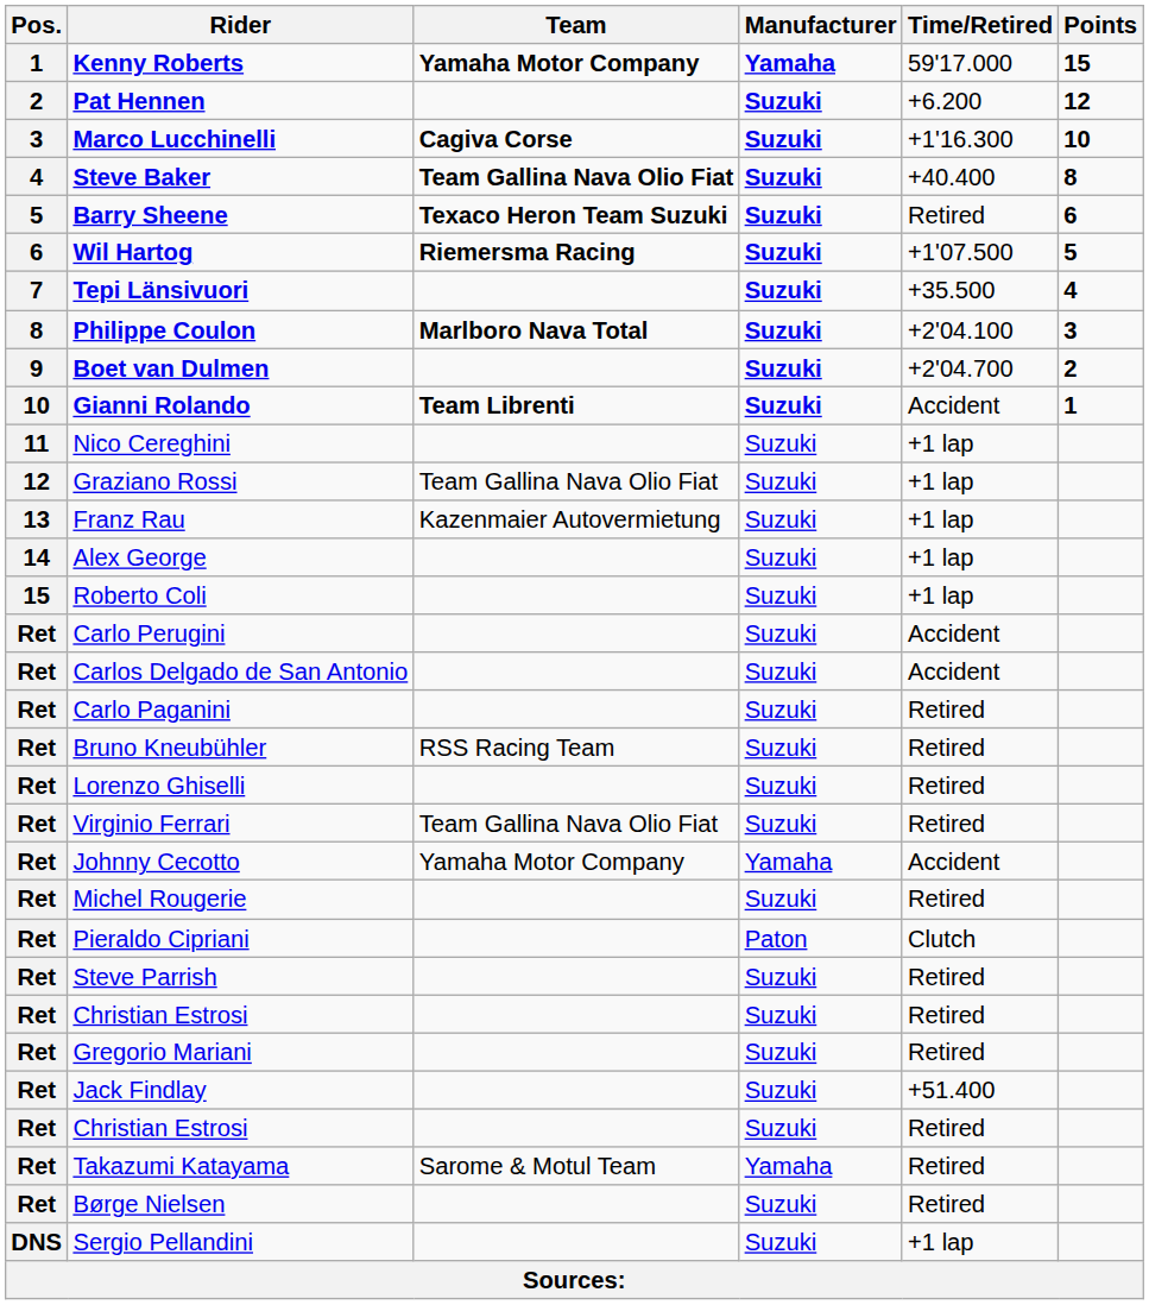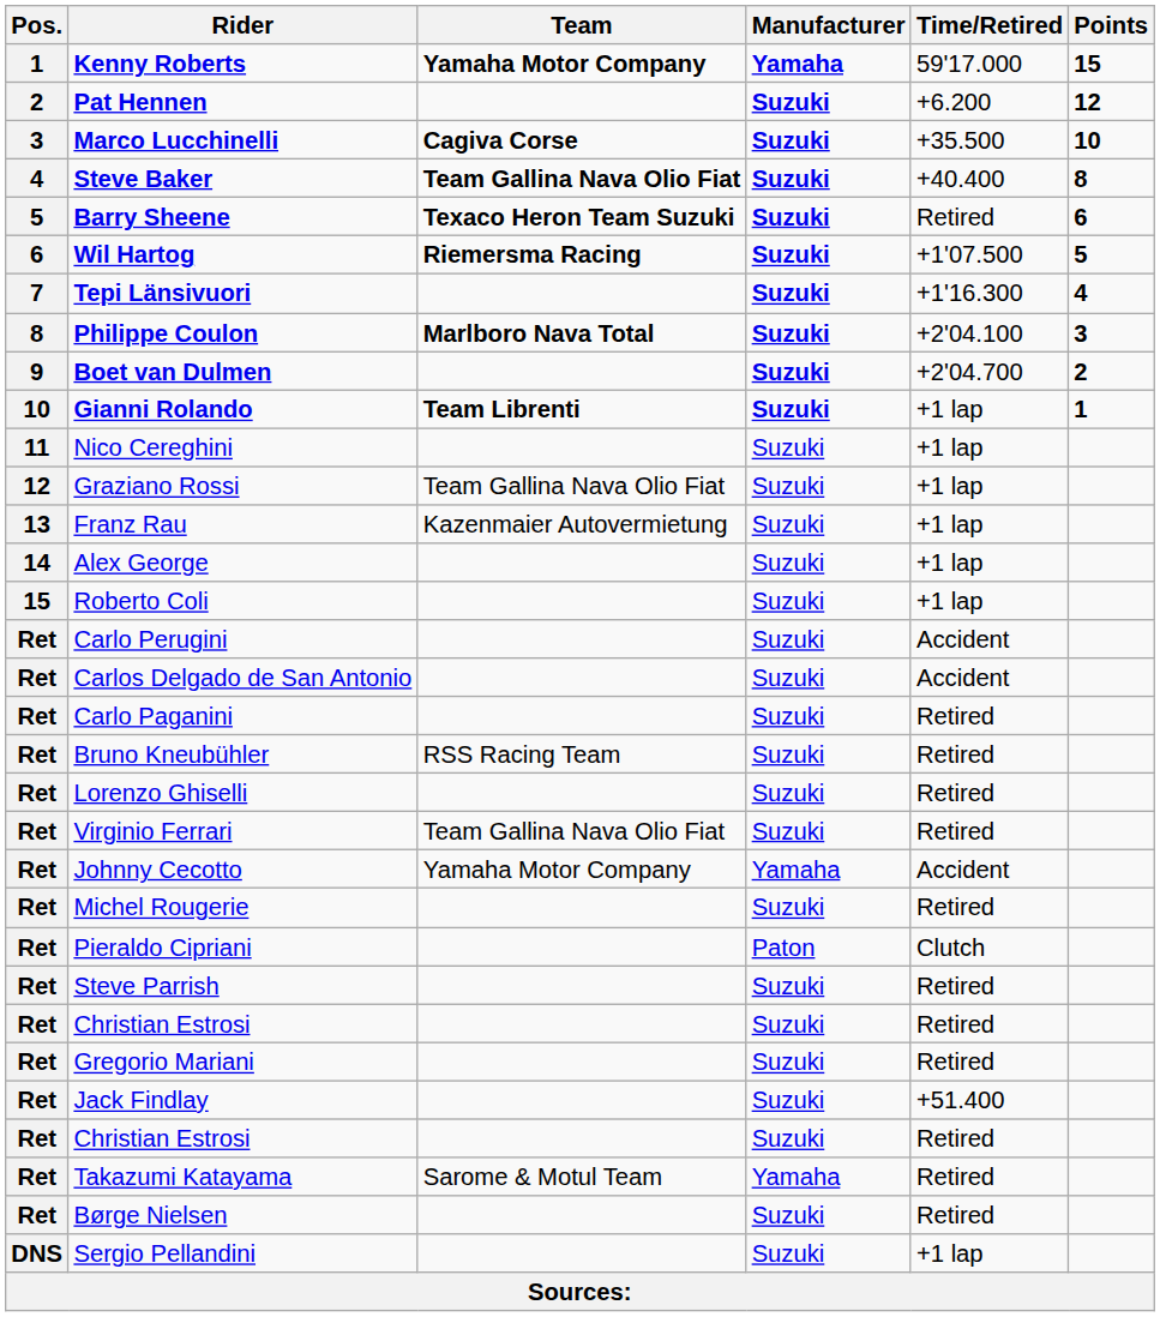 <table class="wikitable" style="font-size: 95%;">
 <tr>
 <th>Pos.</th>
 <th>Rider</th>
 <th>Team</th>
 <th>Manufacturer</th>
 <th>Time/Retired</th>
 <th>Points</th>
 </tr>
 <tr>
 <th>1</th>
 <td> <strong><a href='#'>Kenny Roberts</a></strong></td>
 <td><strong>Yamaha Motor Company</strong></td>
 <td><strong><a href='#'>Yamaha</a></strong></td>
 <td>59'17.000</td>
 <td><strong>15</strong></td>
 </tr>
 <tr>
 <th>2</th>
 <td> <strong><a href='#'>Pat Hennen</a></strong></td>
 <td></td>
 <td><strong><a href='#'>Suzuki</a></strong></td>
 <td>+6.200</td>
 <td><strong>12</strong></td>
 </tr>
 <tr>
 <th>3</th>
 <td> <strong><a href='#'>Marco Lucchinelli</a></strong></td>
 <td><strong>Cagiva Corse</strong></td>
 <td><strong><a href='#'>Suzuki</a></strong></td>
-<td>+1'16.300</td>
+<td>+35.500</td>
 <td><strong>10</strong></td>
 </tr>
 <tr>
 <th>4</th>
 <td> <strong><a href='#'>Steve Baker</a></strong></td>
 <td><strong>Team Gallina Nava Olio Fiat</strong></td>
 <td><strong><a href='#'>Suzuki</a></strong></td>
 <td>+40.400</td>
 <td><strong>8</strong></td>
 </tr>
 <tr>
 <th>5</th>
 <td> <strong><a href='#'>Barry Sheene</a></strong></td>
 <td><strong>Texaco Heron Team Suzuki</strong></td>
 <td><strong><a href='#'>Suzuki</a></strong></td>
 <td>Retired</td>
 <td><strong>6</strong></td>
 </tr>
 <tr>
 <th>6</th>
 <td> <strong><a href='#'>Wil Hartog</a></strong></td>
 <td><strong>Riemersma Racing</strong></td>
 <td><strong><a href='#'>Suzuki</a></strong></td>
 <td>+1'07.500</td>
 <td><strong>5</strong></td>
 </tr>
 <tr>
 <th>7</th>
 <td> <strong><a href='#'>Tepi Länsivuori</a></strong></td>
 <td></td>
 <td><strong><a href='#'>Suzuki</a></strong></td>
-<td>+35.500</td>
+<td>+1'16.300</td>
 <td><strong>4</strong></td>
 </tr>
 <tr>
 <th>8</th>
 <td> <strong><a href='#'>Philippe Coulon</a></strong></td>
 <td><strong>Marlboro Nava Total</strong></td>
 <td><strong><a href='#'>Suzuki</a></strong></td>
 <td>+2'04.100</td>
 <td><strong>3</strong></td>
 </tr>
 <tr>
 <th>9</th>
 <td> <strong><a href='#'>Boet van Dulmen</a></strong></td>
 <td></td>
 <td><strong><a href='#'>Suzuki</a></strong></td>
 <td>+2'04.700</td>
 <td><strong>2</strong></td>
 </tr>
 <tr>
 <th>10</th>
 <td> <strong><a href='#'>Gianni Rolando</a></strong></td>
 <td><strong>Team Librenti</strong></td>
 <td><strong><a href='#'>Suzuki</a></strong></td>
-<td>Accident</td>
+<td>+1 lap</td>
 <td><strong>1</strong></td>
 </tr>
 <tr>
 <th>11</th>
 <td> <a href='#'>Nico Cereghini</a></td>
 <td></td>
 <td><a href='#'>Suzuki</a></td>
 <td>+1 lap</td>
 <td></td>
 </tr>
 <tr>
 <th>12</th>
 <td> <a href='#'>Graziano Rossi</a></td>
 <td>Team Gallina Nava Olio Fiat</td>
 <td><a href='#'>Suzuki</a></td>
 <td>+1 lap</td>
 <td></td>
 </tr>
 <tr>
 <th>13</th>
 <td> <a href='#'>Franz Rau</a></td>
 <td>Kazenmaier Autovermietung</td>
 <td><a href='#'>Suzuki</a></td>
 <td>+1 lap</td>
 <td></td>
 </tr>
 <tr>
 <th>14</th>
 <td> <a href='#'>Alex George</a></td>
 <td></td>
 <td><a href='#'>Suzuki</a></td>
 <td>+1 lap</td>
 <td></td>
 </tr>
 <tr>
 <th>15</th>
 <td> <a href='#'>Roberto Coli</a></td>
 <td></td>
 <td><a href='#'>Suzuki</a></td>
 <td>+1 lap</td>
 <td></td>
 </tr>
 <tr>
 <th>Ret</th>
 <td> <a href='#'>Carlo Perugini</a></td>
 <td></td>
 <td><a href='#'>Suzuki</a></td>
 <td>Accident</td>
 <td></td>
 </tr>
 <tr>
 <th>Ret</th>
 <td> <a href='#'>Carlos Delgado de San Antonio</a></td>
 <td></td>
 <td><a href='#'>Suzuki</a></td>
 <td>Accident</td>
 <td></td>
 </tr>
 <tr>
 <th>Ret</th>
 <td> <a href='#'>Carlo Paganini</a></td>
 <td></td>
 <td><a href='#'>Suzuki</a></td>
 <td>Retired</td>
 <td></td>
 </tr>
 <tr>
 <th>Ret</th>
 <td> <a href='#'>Bruno Kneubühler</a></td>
 <td>RSS Racing Team</td>
 <td><a href='#'>Suzuki</a></td>
 <td>Retired</td>
 <td></td>
 </tr>
 <tr>
 <th>Ret</th>
 <td> <a href='#'>Lorenzo Ghiselli</a></td>
 <td></td>
 <td><a href='#'>Suzuki</a></td>
 <td>Retired</td>
 <td></td>
 </tr>
 <tr>
 <th>Ret</th>
 <td> <a href='#'>Virginio Ferrari</a></td>
 <td>Team Gallina Nava Olio Fiat</td>
 <td><a href='#'>Suzuki</a></td>
 <td>Retired</td>
 <td></td>
 </tr>
 <tr>
 <th>Ret</th>
 <td> <a href='#'>Johnny Cecotto</a></td>
 <td>Yamaha Motor Company</td>
 <td><a href='#'>Yamaha</a></td>
 <td>Accident</td>
 <td></td>
 </tr>
 <tr>
 <th>Ret</th>
 <td> <a href='#'>Michel Rougerie</a></td>
 <td></td>
 <td><a href='#'>Suzuki</a></td>
 <td>Retired</td>
 <td></td>
 </tr>
 <tr>
 <th>Ret</th>
 <td> <a href='#'>Pieraldo Cipriani</a></td>
 <td></td>
 <td><a href='#'>Paton</a></td>
 <td>Clutch</td>
 <td></td>
 </tr>
 <tr>
 <th>Ret</th>
 <td> <a href='#'>Steve Parrish</a></td>
 <td></td>
 <td><a href='#'>Suzuki</a></td>
 <td>Retired</td>
 <td></td>
 </tr>
 <tr>
 <th>Ret</th>
 <td> <a href='#'>Christian Estrosi</a></td>
 <td></td>
 <td><a href='#'>Suzuki</a></td>
 <td>Retired</td>
 <td></td>
 </tr>
 <tr>
 <th>Ret</th>
 <td> <a href='#'>Gregorio Mariani</a></td>
 <td></td>
 <td><a href='#'>Suzuki</a></td>
 <td>Retired</td>
 <td></td>
 </tr>
 <tr>
 <th>Ret</th>
 <td> <a href='#'>Jack Findlay</a></td>
 <td></td>
 <td><a href='#'>Suzuki</a></td>
 <td>+51.400</td>
 <td></td>
 </tr>
 <tr>
 <th>Ret</th>
 <td> <a href='#'>Christian Estrosi</a></td>
 <td></td>
 <td><a href='#'>Suzuki</a></td>
 <td>Retired</td>
 <td></td>
 </tr>
 <tr>
 <th>Ret</th>
 <td> <a href='#'>Takazumi Katayama</a></td>
 <td>Sarome & Motul Team</td>
 <td><a href='#'>Yamaha</a></td>
 <td>Retired</td>
 <td></td>
 </tr>
 <tr>
 <th>Ret</th>
 <td> <a href='#'>Børge Nielsen</a></td>
 <td></td>
 <td><a href='#'>Suzuki</a></td>
 <td>Retired</td>
 <td></td>
 </tr>
 <tr>
 <th>DNS</th>
 <td> <a href='#'>Sergio Pellandini</a></td>
 <td></td>
 <td><a href='#'>Suzuki</a></td>
 <td>+1 lap</td>
 <td></td>
 </tr>
 <tr>
 <th colspan=9>Sources:</th>
 </tr>
 </table>
